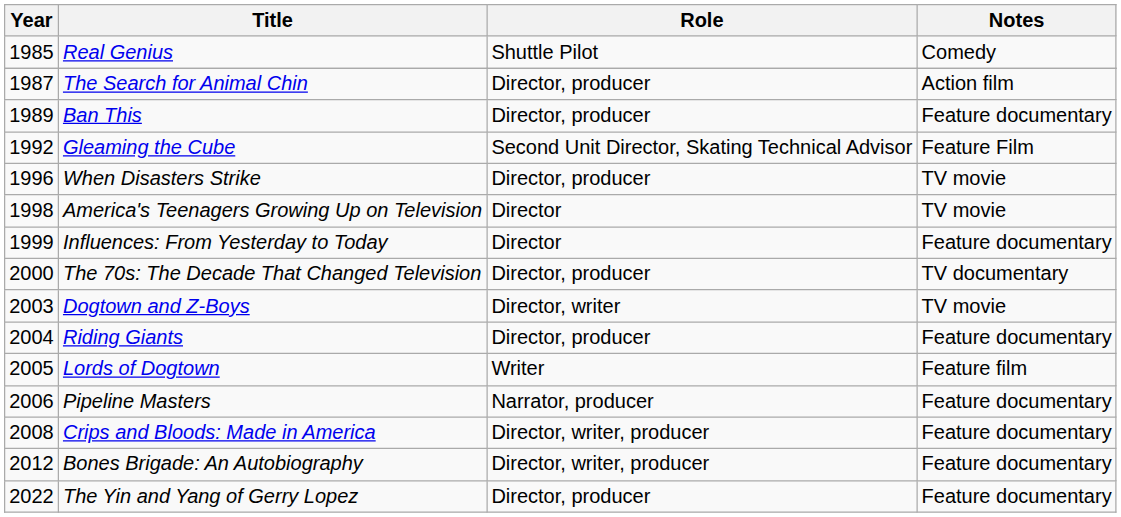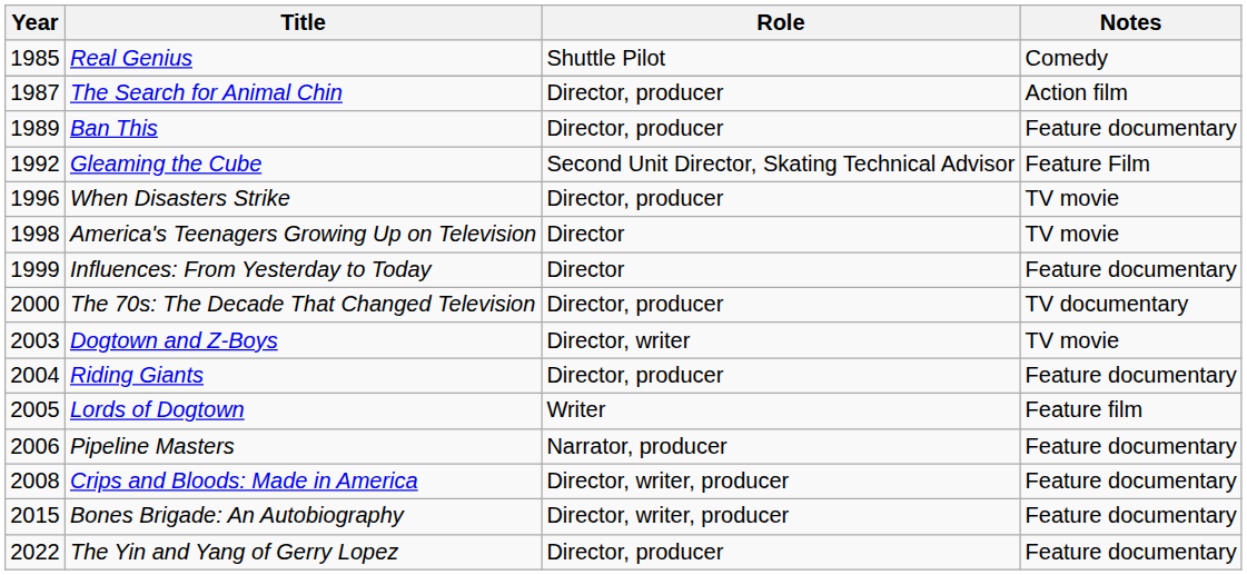 <table class="wikitable sortable">
 <tr>
 <th>Year</th>
 <th>Title</th>
 <th>Role</th>
 <th>Notes</th>
 </tr>
 <tr>
 <td>1985</td>
 <td><em><a href='#'>Real Genius</a></em></td>
 <td>Shuttle Pilot</td>
 <td>Comedy</td>
 </tr>
 <tr>
 </tr>
 <tr>
 <td>1987</td>
 <td><em><a href='#'>The Search for Animal Chin</a></em></td>
 <td>Director, producer</td>
 <td>Action film</td>
 </tr>
 <tr>
 <td>1989</td>
 <td><em><a href='#'>Ban This</a></em></td>
 <td>Director, producer</td>
 <td>Feature documentary</td>
 </tr>
 <tr>
 <td>1992</td>
 <td><em><a href='#'>Gleaming the Cube</a></em></td>
 <td>Second Unit Director, Skating Technical Advisor</td>
 <td>Feature Film</td>
 </tr>
 <tr>
 <td>1996</td>
 <td><em>When Disasters Strike</em></td>
 <td>Director, producer</td>
 <td>TV movie</td>
 </tr>
 <tr '>
 <td>1998</td>
 <td><em>America's Teenagers Growing Up on Television</em></td>
 <td>Director</td>
 <td>TV movie</td>
 </tr>
 <tr>
 <td>1999</td>
 <td><em>Influences: From Yesterday to Today</em></td>
 <td>Director</td>
 <td>Feature documentary</td>
 </tr>
 <tr>
 <td>2000</td>
 <td><em>The 70s: The Decade That Changed Television</em></td>
 <td>Director, producer</td>
 <td>TV documentary</td>
 </tr>
 <tr>
 <td>2003</td>
 <td><em><a href='#'>Dogtown and Z-Boys</a></em></td>
 <td>Director, writer</td>
 <td>TV movie</td>
 </tr>
 <tr>
 <td>2004</td>
 <td><em><a href='#'>Riding Giants</a></em></td>
 <td>Director, producer</td>
 <td>Feature documentary</td>
 </tr>
 <tr>
 <td>2005</td>
 <td><em><a href='#'>Lords of Dogtown</a></em></td>
 <td>Writer</td>
 <td>Feature film</td>
 </tr>
 <tr>
 <td>2006</td>
 <td><em>Pipeline Masters</em></td>
 <td>Narrator, producer</td>
 <td>Feature documentary</td>
 </tr>
 <tr>
 <td>2008</td>
 <td><em><a href='#'>Crips and Bloods: Made in America</a></em></td>
 <td>Director, writer, producer</td>
 <td>Feature documentary</td>
 </tr>
 <tr>
-<td>2012</td>
+<td>2015</td>
 <td><em>Bones Brigade: An Autobiography</em></td>
 <td>Director, writer, producer</td>
 <td>Feature documentary</td>
 </tr>
 <tr>
 <td>2022</td>
 <td><em>The Yin and Yang of Gerry Lopez</em></td>
 <td>Director, producer</td>
 <td>Feature documentary</td>
 </tr>
 </table>
